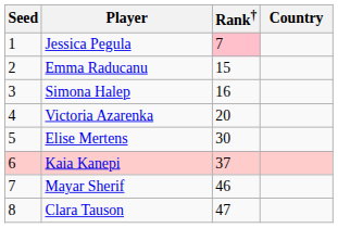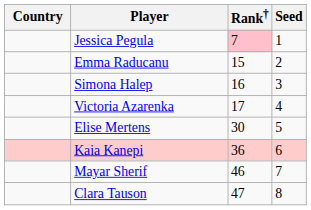 <table class="sortable wikitable nowrap">
 <tr>
-<th>Seed</th>
+<th width="70">Country</th>
 <th width="175">Player</th>
 <th>Rank<sup>†</sup></th>
-<th width="70">Country</th>
+<th>Seed</th>
 </tr>
 <tr>
-<td>1</td>
+<td></td>
 <td><a href='#'>Jessica Pegula</a></td>
 <td style="background: pink;">7</td>
-<td></td>
+<td>1</td>
 </tr>
 <tr>
-<td>2</td>
+<td></td>
 <td><a href='#'>Emma Raducanu</a></td>
 <td>15</td>
-<td></td>
+<td>2</td>
 </tr>
 <tr>
-<td>3</td>
+<td></td>
 <td><a href='#'>Simona Halep</a></td>
 <td>16</td>
-<td></td>
+<td>3</td>
 </tr>
 <tr>
+<td></td>
+<td><a href='#'>Victoria Azarenka</a></td>
+<td>17</td>
 <td>4</td>
-<td><a href='#'>Victoria Azarenka</a></td>
-<td>20</td>
-<td></td>
 </tr>
 <tr>
-<td>5</td>
+<td></td>
 <td><a href='#'>Elise Mertens</a></td>
 <td>30</td>
-<td></td>
+<td>5</td>
 </tr>
 <tr bgcolor=#fcc>
+<td></td>
+<td><a href='#'>Kaia Kanepi</a></td>
+<td>36</td>
 <td>6</td>
-<td><a href='#'>Kaia Kanepi</a></td>
-<td>37</td>
-<td></td>
 </tr>
 <tr>
-<td>7</td>
+<td></td>
 <td><a href='#'>Mayar Sherif</a></td>
 <td>46</td>
-<td></td>
+<td>7</td>
 </tr>
 <tr>
-<td>8</td>
+<td></td>
 <td><a href='#'>Clara Tauson</a></td>
 <td>47</td>
-<td></td>
+<td>8</td>
 </tr>
 </table>
